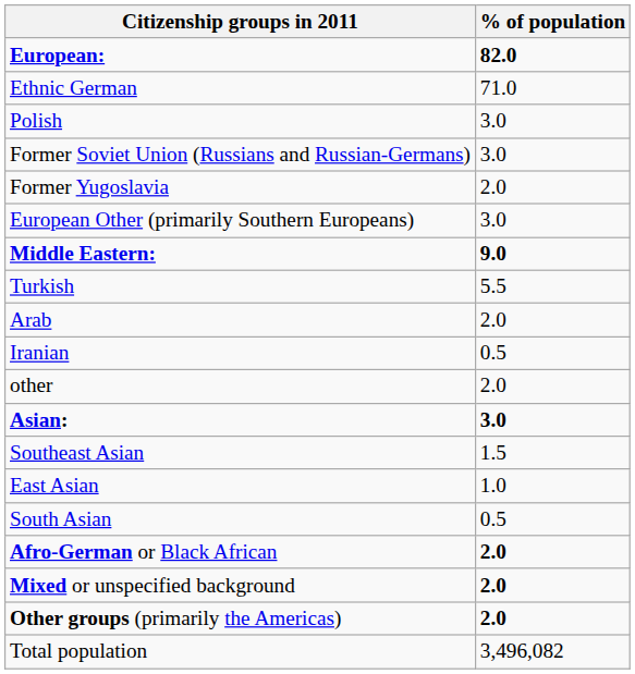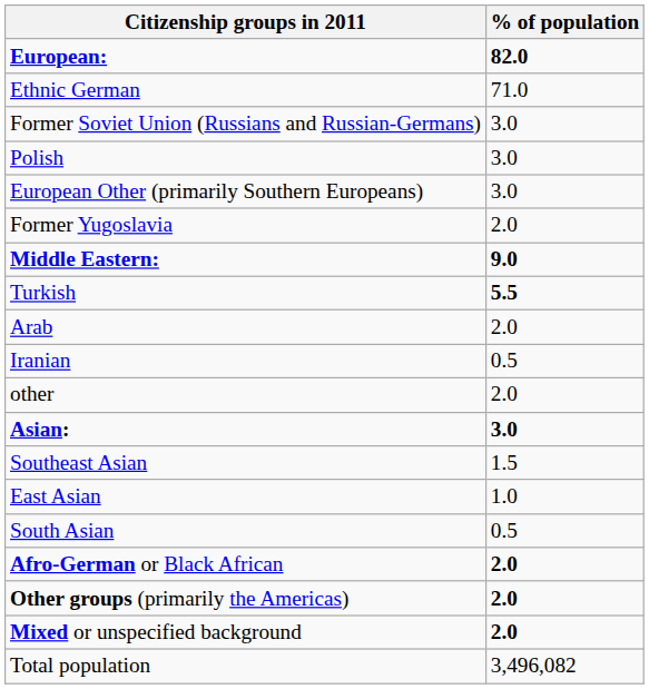 <table class="wikitable">
 <tr>
 <th>Citizenship groups in 2011</th>
 <th>% of population</th>
 </tr>
 <tr>
 <td><strong><a href='#'>European:</a></strong></td>
 <td><strong>82.0</strong></td>
 </tr>
 <tr>
 <td><a href='#'>Ethnic German</a></td>
 <td>71.0</td>
 </tr>
 <tr>
+<td>Former <a href='#'>Soviet Union</a> (<a href='#'>Russians</a> and <a href='#'>Russian-Germans</a>)</td>
+<td>3.0</td>
+</tr>
+<tr>
 <td><a href='#'>Polish</a></td>
 <td>3.0</td>
 </tr>
 <tr>
-<td>Former <a href='#'>Soviet Union</a> (<a href='#'>Russians</a> and <a href='#'>Russian-Germans</a>)</td>
+<td><a href='#'>European Other</a> (primarily Southern Europeans)</td>
 <td>3.0</td>
 </tr>
 <tr>
 <td>Former <a href='#'>Yugoslavia</a></td>
 <td>2.0</td>
 </tr>
 <tr>
-<td><a href='#'>European Other</a> (primarily Southern Europeans)</td>
-<td>3.0</td>
-</tr>
-<tr>
 <td><strong><a href='#'>Middle Eastern:</a></strong></td>
 <td><strong>9.0</strong></td>
 </tr>
 <tr>
 <td><a href='#'>Turkish</a></td>
-<td>5.5</td>
+<td><strong>5.5</strong></td>
 </tr>
 <tr>
 <td><a href='#'>Arab</a></td>
 <td>2.0</td>
 </tr>
 <tr>
 <td><a href='#'>Iranian</a></td>
 <td>0.5</td>
 </tr>
 <tr>
 <td>other</td>
 <td>2.0</td>
 </tr>
 <tr>
 <td><strong><a href='#'>Asian</a>:</strong></td>
 <td><strong>3.0</strong></td>
 </tr>
 <tr>
 <td><a href='#'>Southeast Asian</a></td>
 <td>1.5</td>
 </tr>
 <tr>
 <td><a href='#'>East Asian</a></td>
 <td>1.0</td>
 </tr>
 <tr>
 <td><a href='#'>South Asian</a></td>
 <td>0.5</td>
 </tr>
 <tr>
 <td><strong><a href='#'>Afro-German</a></strong> or <a href='#'>Black African</a></td>
 <td><strong>2.0</strong></td>
 </tr>
 <tr>
-<td><strong><a href='#'>Mixed</a></strong> or unspecified background</td>
+<td><strong>Other groups</strong> (primarily <a href='#'>the Americas</a>)</td>
 <td><strong>2.0</strong></td>
 </tr>
 <tr>
-<td><strong>Other groups</strong> (primarily <a href='#'>the Americas</a>)</td>
+<td><strong><a href='#'>Mixed</a></strong> or unspecified background</td>
 <td><strong>2.0</strong></td>
 </tr>
 <tr>
 <td>Total population</td>
 <td>3,496,082</td>
 </tr>
 </table>
